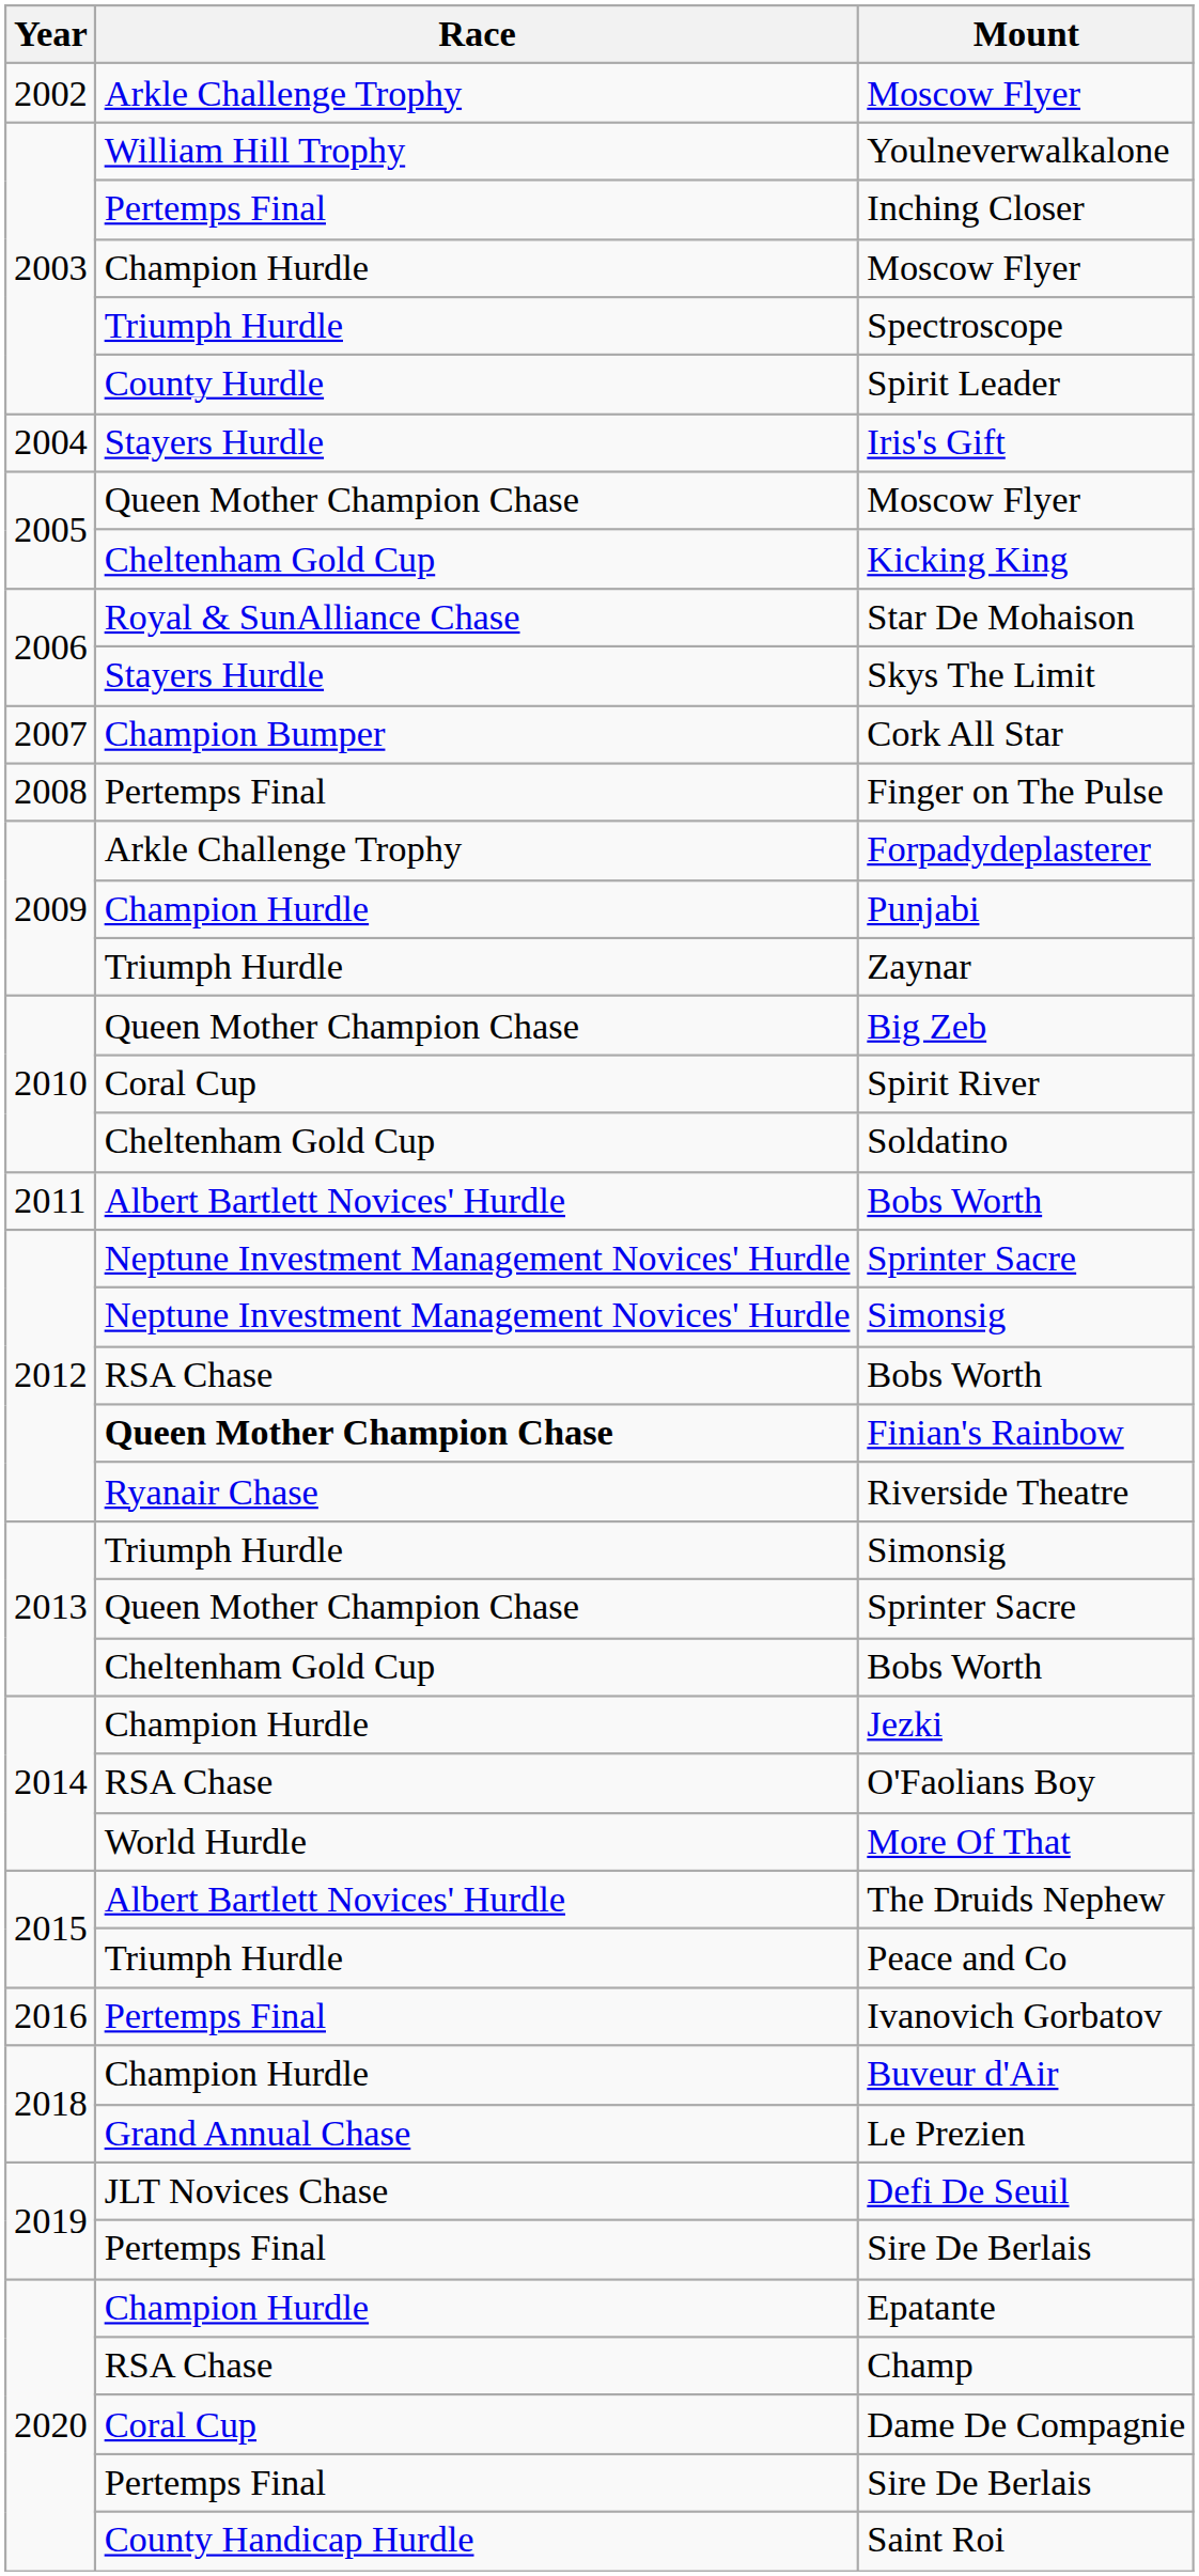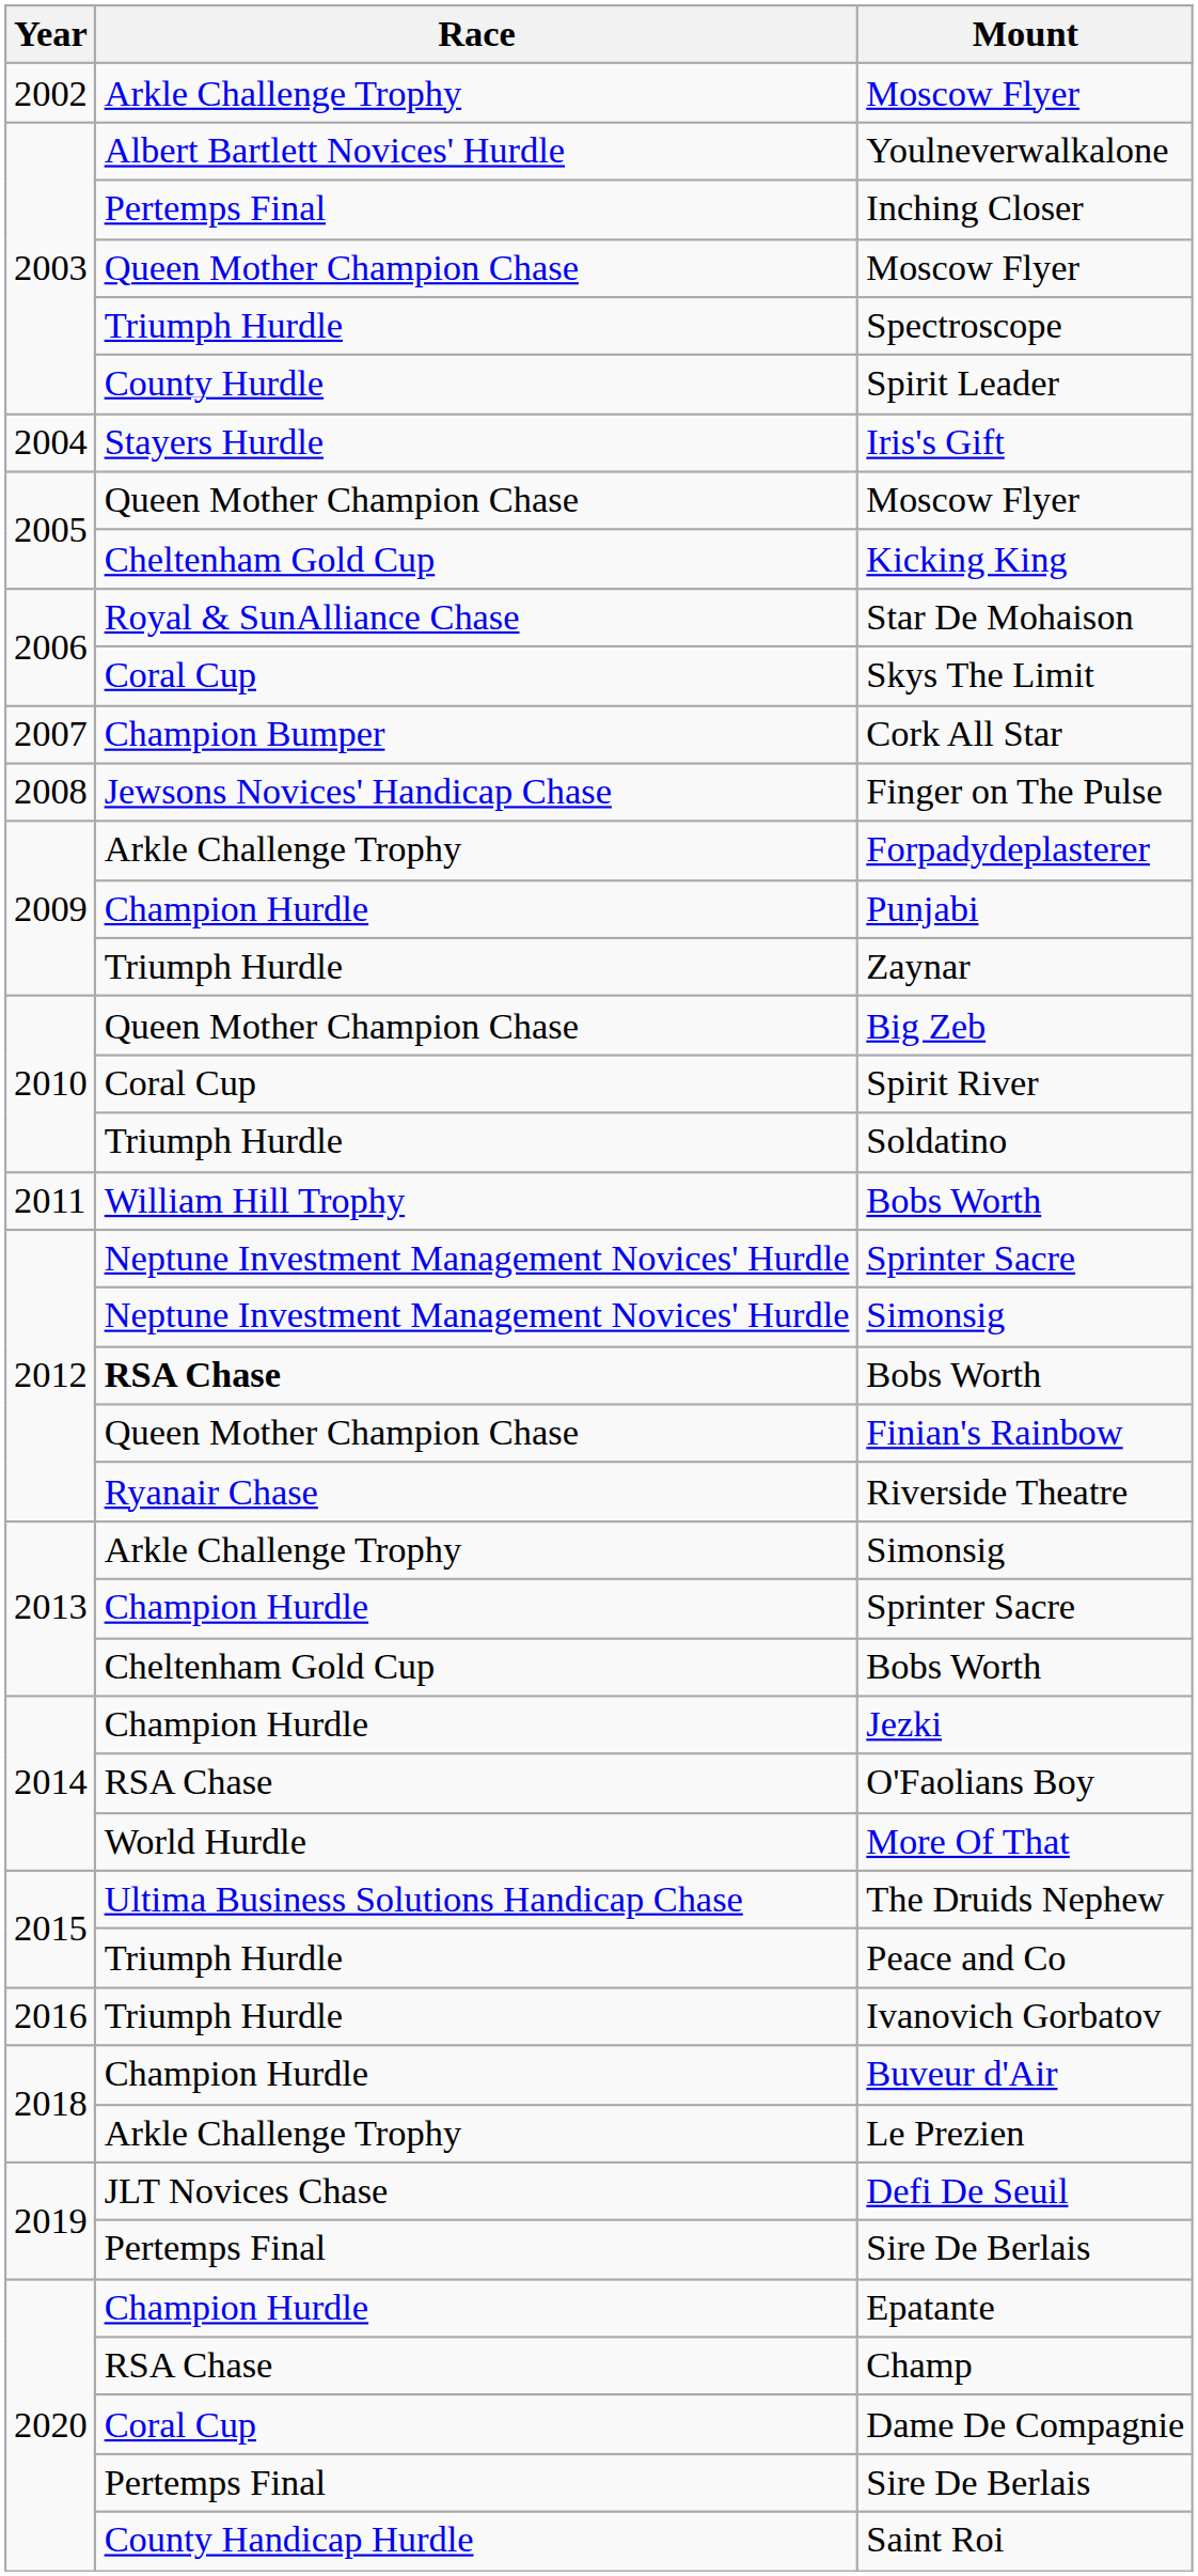 <table class="wikitable">
 <tr>
 <th>Year</th>
 <th>Race</th>
 <th>Mount</th>
 </tr>
 <tr>
 <td>2002</td>
 <td><a href='#'>Arkle Challenge Trophy</a></td>
 <td><a href='#'>Moscow Flyer</a></td>
 </tr>
 <tr>
 <td rowspan=5>2003</td>
-<td><a href='#'>William Hill Trophy</a></td>
+<td><a href='#'>Albert Bartlett Novices' Hurdle</a></td>
 <td>Youlneverwalkalone</td>
 </tr>
 <tr>
 <td><a href='#'>Pertemps Final</a></td>
 <td>Inching Closer</td>
 </tr>
 <tr>
-<td>Champion Hurdle</td>
+<td><a href='#'>Queen Mother Champion Chase</a></td>
 <td>Moscow Flyer</td>
 </tr>
 <tr>
 <td><a href='#'>Triumph Hurdle</a></td>
 <td>Spectroscope</td>
 </tr>
 <tr>
 <td><a href='#'>County Hurdle</a></td>
 <td>Spirit Leader</td>
 </tr>
 <tr>
 <td>2004</td>
 <td><a href='#'>Stayers Hurdle</a></td>
 <td><a href='#'>Iris's Gift</a></td>
 </tr>
 <tr>
 <td rowspan=2>2005</td>
 <td>Queen Mother Champion Chase</td>
 <td>Moscow Flyer</td>
 </tr>
 <tr>
 <td><a href='#'>Cheltenham Gold Cup</a></td>
 <td><a href='#'>Kicking King</a></td>
 </tr>
 <tr>
 <td rowspan=2>2006</td>
 <td><a href='#'>Royal & SunAlliance Chase</a></td>
 <td>Star De Mohaison</td>
 </tr>
 <tr>
-<td><a href='#'>Stayers Hurdle</a></td>
+<td><a href='#'>Coral Cup</a></td>
 <td>Skys The Limit</td>
 </tr>
 <tr>
 <td>2007</td>
 <td><a href='#'>Champion Bumper</a></td>
 <td>Cork All Star</td>
 </tr>
 <tr>
 <td>2008</td>
-<td>Pertemps Final</td>
+<td><a href='#'>Jewsons Novices' Handicap Chase</a></td>
 <td>Finger on The Pulse</td>
 </tr>
 <tr>
 <td rowspan=3>2009</td>
 <td>Arkle Challenge Trophy</td>
 <td><a href='#'>Forpadydeplasterer</a></td>
 </tr>
 <tr>
 <td><a href='#'>Champion Hurdle</a></td>
 <td><a href='#'>Punjabi</a></td>
 </tr>
 <tr>
 <td>Triumph Hurdle</td>
 <td>Zaynar</td>
 </tr>
 <tr>
 <td rowspan=3>2010</td>
 <td>Queen Mother Champion Chase</td>
 <td><a href='#'>Big Zeb</a></td>
 </tr>
 <tr>
 <td>Coral Cup</td>
 <td>Spirit River</td>
 </tr>
 <tr>
-<td>Cheltenham Gold Cup</td>
+<td>Triumph Hurdle</td>
 <td>Soldatino</td>
 </tr>
 <tr>
 <td>2011</td>
-<td><a href='#'>Albert Bartlett Novices' Hurdle</a></td>
+<td><a href='#'>William Hill Trophy</a></td>
 <td><a href='#'>Bobs Worth</a></td>
 </tr>
 <tr>
 <td rowspan=5>2012</td>
 <td><a href='#'>Neptune Investment Management Novices' Hurdle</a></td>
 <td><a href='#'>Sprinter Sacre</a></td>
 </tr>
 <tr>
 <td><a href='#'>Neptune Investment Management Novices' Hurdle</a></td>
 <td><a href='#'>Simonsig</a></td>
 </tr>
 <tr>
-<td>RSA Chase</td>
+<td><strong>RSA Chase</strong></td>
 <td>Bobs Worth</td>
 </tr>
 <tr>
-<td><strong>Queen Mother Champion Chase</strong></td>
+<td>Queen Mother Champion Chase</td>
 <td><a href='#'>Finian's Rainbow</a></td>
 </tr>
 <tr>
 <td><a href='#'>Ryanair Chase</a></td>
 <td>Riverside Theatre</td>
 </tr>
 <tr>
 <td rowspan=3>2013</td>
-<td>Triumph Hurdle</td>
+<td>Arkle Challenge Trophy</td>
 <td>Simonsig</td>
 </tr>
 <tr>
-<td>Queen Mother Champion Chase</td>
+<td><a href='#'>Champion Hurdle</a></td>
 <td>Sprinter Sacre</td>
 </tr>
 <tr>
 <td>Cheltenham Gold Cup</td>
 <td>Bobs Worth</td>
 </tr>
 <tr>
 <td rowspan=3>2014</td>
 <td>Champion Hurdle</td>
 <td><a href='#'>Jezki</a></td>
 </tr>
 <tr>
 <td>RSA Chase</td>
 <td>O'Faolians Boy</td>
 </tr>
 <tr>
 <td>World Hurdle</td>
 <td><a href='#'>More Of That</a></td>
 </tr>
 <tr>
 <td rowspan=2>2015</td>
-<td><a href='#'>Albert Bartlett Novices' Hurdle</a></td>
+<td><a href='#'>Ultima Business Solutions Handicap Chase</a></td>
 <td>The Druids Nephew</td>
 </tr>
 <tr>
 <td>Triumph Hurdle</td>
 <td>Peace and Co</td>
 </tr>
 <tr>
 <td>2016</td>
-<td><a href='#'>Pertemps Final</a></td>
+<td>Triumph Hurdle</td>
 <td>Ivanovich Gorbatov</td>
 </tr>
 <tr>
 <td rowspan=2>2018</td>
 <td>Champion Hurdle</td>
 <td><a href='#'>Buveur d'Air</a></td>
 </tr>
 <tr>
-<td><a href='#'>Grand Annual Chase</a></td>
+<td>Arkle Challenge Trophy</td>
 <td>Le Prezien</td>
 </tr>
 <tr>
 <td rowspan=2>2019</td>
 <td>JLT Novices Chase</td>
 <td><a href='#'>Defi De Seuil</a></td>
 </tr>
 <tr>
 <td>Pertemps Final</td>
 <td>Sire De Berlais</td>
 </tr>
 <tr>
 <td rowspan=5>2020</td>
 <td><a href='#'>Champion Hurdle</a></td>
 <td>Epatante</td>
 </tr>
 <tr>
 <td>RSA Chase</td>
 <td>Champ</td>
 </tr>
 <tr>
 <td><a href='#'>Coral Cup</a></td>
 <td>Dame De Compagnie</td>
 </tr>
 <tr>
 <td>Pertemps Final</td>
 <td>Sire De Berlais</td>
 </tr>
 <tr>
 <td><a href='#'>County Handicap Hurdle</a></td>
 <td>Saint Roi</td>
 </tr>
 </table>
